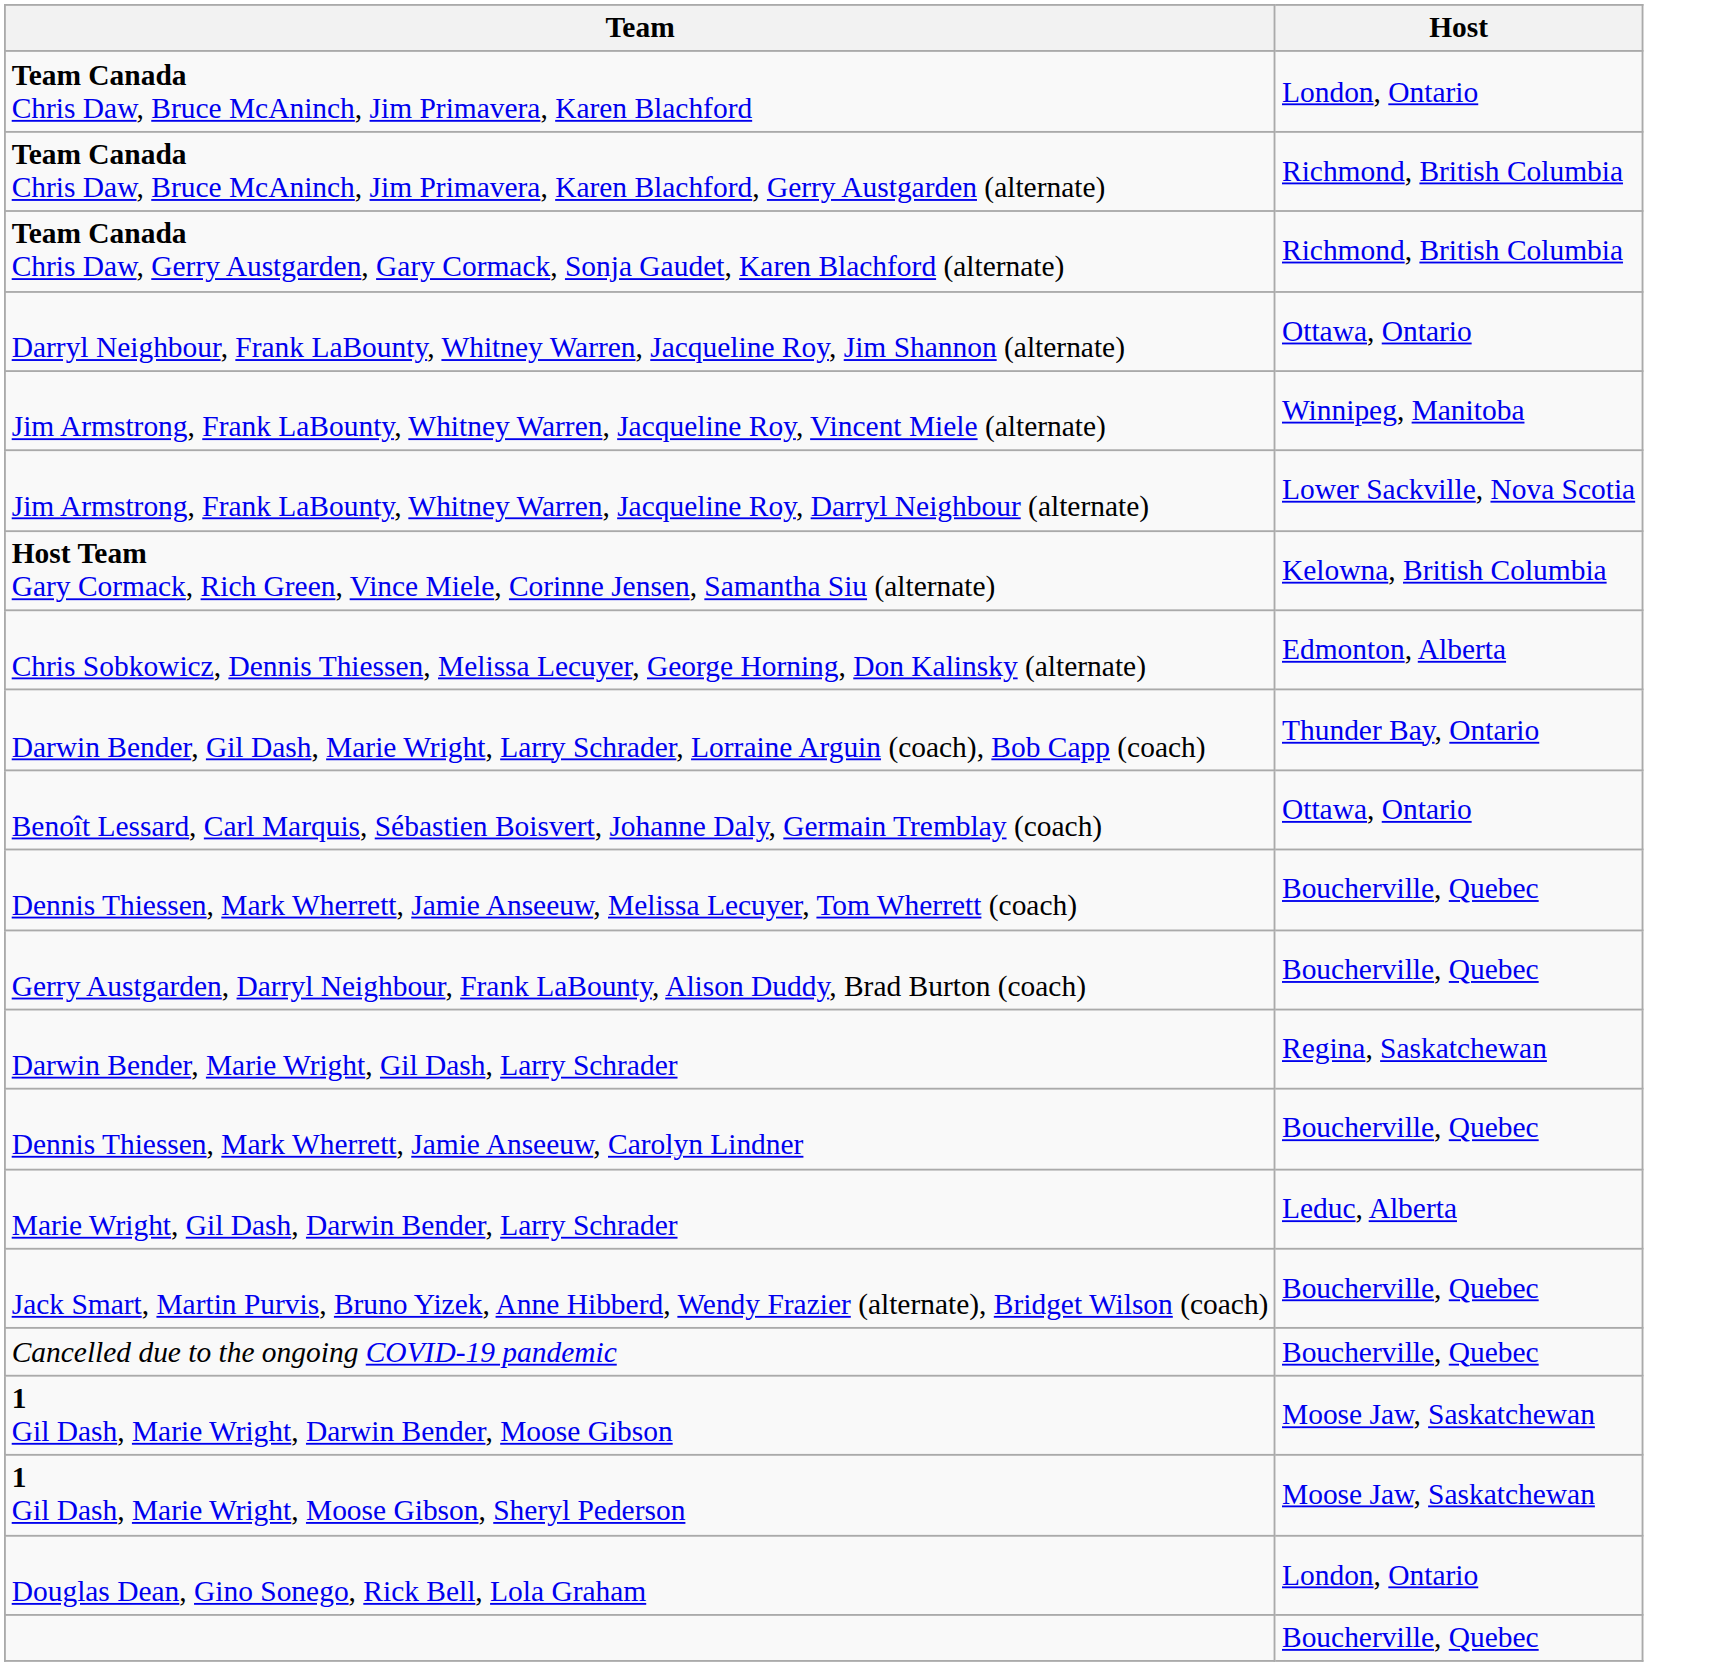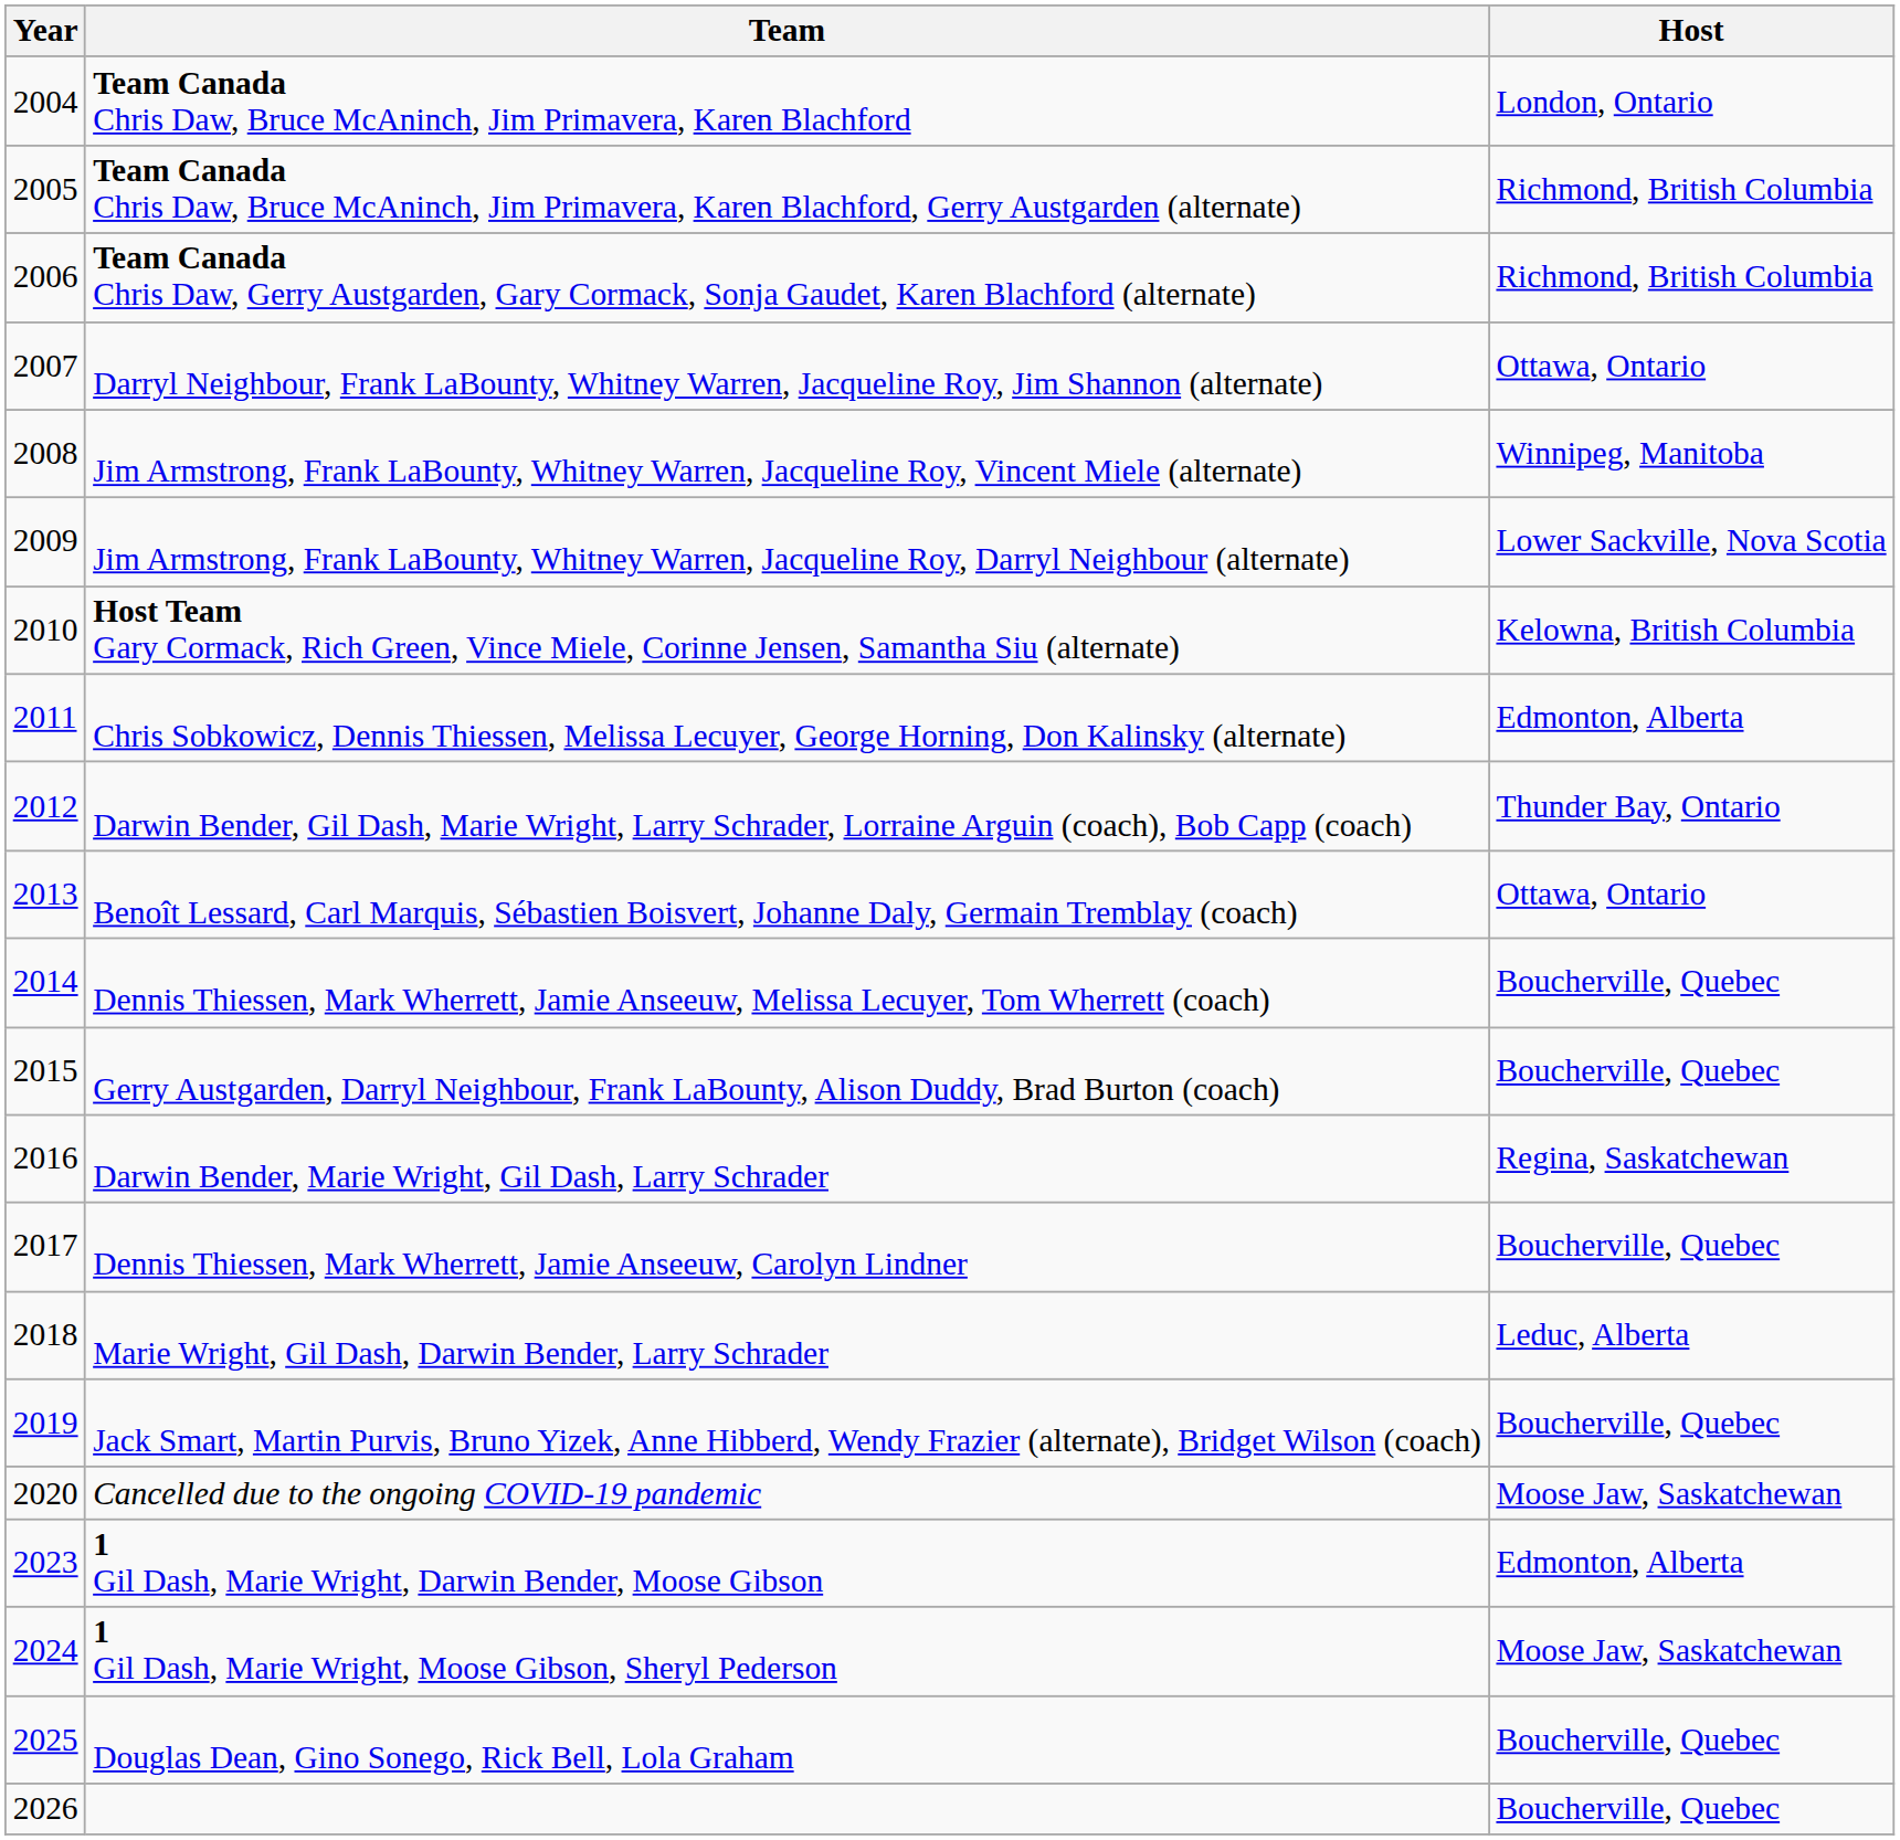 <table class="wikitable">
 <tr>
+<th scope="col">Year</th>
 <th scope="col">Team</th>
 <th scope="col">Host</th>
 </tr>
 <tr>
+<td>2004</td>
 <td><strong> Team Canada</strong> <br> <a href='#'>Chris Daw</a>, <a href='#'>Bruce McAninch</a>, <a href='#'>Jim Primavera</a>, <a href='#'>Karen Blachford</a></td>
 <td><a href='#'>London</a>, <a href='#'>Ontario</a></td>
 </tr>
 <tr>
+<td>2005</td>
 <td><strong> Team Canada</strong> <br> <a href='#'>Chris Daw</a>, <a href='#'>Bruce McAninch</a>, <a href='#'>Jim Primavera</a>, <a href='#'>Karen Blachford</a>, <a href='#'>Gerry Austgarden</a> (alternate)</td>
 <td><a href='#'>Richmond</a>, <a href='#'>British Columbia</a></td>
 </tr>
 <tr>
+<td>2006</td>
 <td><strong> Team Canada</strong> <br> <a href='#'>Chris Daw</a>, <a href='#'>Gerry Austgarden</a>, <a href='#'>Gary Cormack</a>, <a href='#'>Sonja Gaudet</a>, <a href='#'>Karen Blachford</a> (alternate)</td>
 <td><a href='#'>Richmond</a>, <a href='#'>British Columbia</a></td>
 </tr>
 <tr>
+<td>2007</td>
 <td><strong></strong> <br> <a href='#'>Darryl Neighbour</a>, <a href='#'>Frank LaBounty</a>, <a href='#'>Whitney Warren</a>, <a href='#'>Jacqueline Roy</a>, <a href='#'>Jim Shannon</a> (alternate)</td>
 <td><a href='#'>Ottawa</a>, <a href='#'>Ontario</a></td>
 </tr>
 <tr>
+<td>2008</td>
 <td><strong></strong> <br> <a href='#'>Jim Armstrong</a>, <a href='#'>Frank LaBounty</a>, <a href='#'>Whitney Warren</a>, <a href='#'>Jacqueline Roy</a>, <a href='#'>Vincent Miele</a> (alternate)</td>
 <td><a href='#'>Winnipeg</a>, <a href='#'>Manitoba</a></td>
 </tr>
 <tr>
+<td>2009</td>
 <td><strong></strong> <br> <a href='#'>Jim Armstrong</a>, <a href='#'>Frank LaBounty</a>, <a href='#'>Whitney Warren</a>, <a href='#'>Jacqueline Roy</a>, <a href='#'>Darryl Neighbour</a> (alternate)</td>
 <td><a href='#'>Lower Sackville</a>, <a href='#'>Nova Scotia</a></td>
 </tr>
 <tr>
+<td>2010</td>
 <td><strong> Host Team</strong> <br> <a href='#'>Gary Cormack</a>, <a href='#'>Rich Green</a>, <a href='#'>Vince Miele</a>, <a href='#'>Corinne Jensen</a>, <a href='#'>Samantha Siu</a> (alternate)</td>
 <td><a href='#'>Kelowna</a>, <a href='#'>British Columbia</a></td>
 </tr>
 <tr>
+<td><a href='#'>2011</a></td>
 <td><strong></strong> <br> <a href='#'>Chris Sobkowicz</a>, <a href='#'>Dennis Thiessen</a>, <a href='#'>Melissa Lecuyer</a>, <a href='#'>George Horning</a>, <a href='#'>Don Kalinsky</a> (alternate)</td>
 <td><a href='#'>Edmonton</a>, <a href='#'>Alberta</a></td>
 </tr>
 <tr>
+<td><a href='#'>2012</a></td>
 <td><strong></strong> <br> <a href='#'>Darwin Bender</a>, <a href='#'>Gil Dash</a>, <a href='#'>Marie Wright</a>, <a href='#'>Larry Schrader</a>, <a href='#'>Lorraine Arguin</a> (coach), <a href='#'>Bob Capp</a> (coach)</td>
 <td><a href='#'>Thunder Bay</a>, <a href='#'>Ontario</a></td>
 </tr>
 <tr>
+<td><a href='#'>2013</a></td>
 <td><strong></strong> <br> <a href='#'>Benoît Lessard</a>, <a href='#'>Carl Marquis</a>, <a href='#'>Sébastien Boisvert</a>, <a href='#'>Johanne Daly</a>, <a href='#'>Germain Tremblay</a> (coach)</td>
 <td><a href='#'>Ottawa</a>, <a href='#'>Ontario</a></td>
 </tr>
 <tr>
+<td><a href='#'>2014</a></td>
 <td><strong></strong> <br> <a href='#'>Dennis Thiessen</a>, <a href='#'>Mark Wherrett</a>, <a href='#'>Jamie Anseeuw</a>, <a href='#'>Melissa Lecuyer</a>, <a href='#'>Tom Wherrett</a> (coach)</td>
 <td><a href='#'>Boucherville</a>, <a href='#'>Quebec</a></td>
 </tr>
 <tr>
+<td>2015</td>
 <td><strong></strong> <br> <a href='#'>Gerry Austgarden</a>, <a href='#'>Darryl Neighbour</a>, <a href='#'>Frank LaBounty</a>, <a href='#'>Alison Duddy</a>, Brad Burton (coach)</td>
 <td><a href='#'>Boucherville</a>, <a href='#'>Quebec</a></td>
 </tr>
 <tr>
+<td>2016</td>
 <td><strong></strong> <br> <a href='#'>Darwin Bender</a>, <a href='#'>Marie Wright</a>, <a href='#'>Gil Dash</a>, <a href='#'>Larry Schrader</a></td>
 <td><a href='#'>Regina</a>, <a href='#'>Saskatchewan</a></td>
 </tr>
 <tr>
+<td>2017</td>
 <td><strong></strong> <br> <a href='#'>Dennis Thiessen</a>, <a href='#'>Mark Wherrett</a>, <a href='#'>Jamie Anseeuw</a>, <a href='#'>Carolyn Lindner</a></td>
 <td><a href='#'>Boucherville</a>, <a href='#'>Quebec</a></td>
 </tr>
 <tr>
+<td>2018</td>
 <td><strong></strong> <br> <a href='#'>Marie Wright</a>, <a href='#'>Gil Dash</a>, <a href='#'>Darwin Bender</a>, <a href='#'>Larry Schrader</a></td>
 <td><a href='#'>Leduc</a>, <a href='#'>Alberta</a></td>
 </tr>
 <tr>
+<td><a href='#'>2019</a></td>
 <td><strong></strong> <br> <a href='#'>Jack Smart</a>, <a href='#'>Martin Purvis</a>, <a href='#'>Bruno Yizek</a>, <a href='#'>Anne Hibberd</a>, <a href='#'>Wendy Frazier</a> (alternate), <a href='#'>Bridget Wilson</a> (coach)</td>
 <td><a href='#'>Boucherville</a>, <a href='#'>Quebec</a></td>
 </tr>
 <tr>
+<td>2020</td>
 <td><em>Cancelled due to the ongoing <a href='#'>COVID-19 pandemic</a></em></td>
-<td><a href='#'>Boucherville</a>, <a href='#'>Quebec</a></td>
-</tr>
-<tr>
-<td><strong> 1</strong> <br> <a href='#'>Gil Dash</a>, <a href='#'>Marie Wright</a>, <a href='#'>Darwin Bender</a>, <a href='#'>Moose Gibson</a></td>
 <td><a href='#'>Moose Jaw</a>, <a href='#'>Saskatchewan</a></td>
 </tr>
 <tr>
+<td><a href='#'>2023</a></td>
+<td><strong> 1</strong> <br> <a href='#'>Gil Dash</a>, <a href='#'>Marie Wright</a>, <a href='#'>Darwin Bender</a>, <a href='#'>Moose Gibson</a></td>
+<td><a href='#'>Edmonton</a>, <a href='#'>Alberta</a></td>
+</tr>
+<tr>
+<td><a href='#'>2024</a></td>
 <td><strong> 1</strong> <br> <a href='#'>Gil Dash</a>, <a href='#'>Marie Wright</a>, <a href='#'>Moose Gibson</a>, <a href='#'>Sheryl Pederson</a></td>
 <td><a href='#'>Moose Jaw</a>, <a href='#'>Saskatchewan</a></td>
 </tr>
 <tr>
+<td><a href='#'>2025</a></td>
 <td><strong></strong> <br> <a href='#'>Douglas Dean</a>, <a href='#'>Gino Sonego</a>, <a href='#'>Rick Bell</a>, <a href='#'>Lola Graham</a></td>
-<td><a href='#'>London</a>, <a href='#'>Ontario</a></td>
+<td><a href='#'>Boucherville</a>, <a href='#'>Quebec</a></td>
 </tr>
 <tr>
+<td>2026</td>
 <td></td>
 <td><a href='#'>Boucherville</a>, <a href='#'>Quebec</a></td>
 </tr>
 </table>
